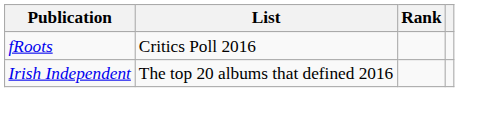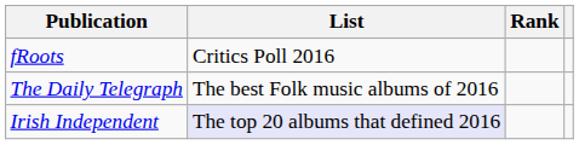 <table class="sortable wikitable">
 <tr>
 <th>Publication</th>
 <th>List</th>
 <th>Rank</th>
 <th class="unsortable"></th>
 </tr>
 <tr>
 <td><em><a href='#'>fRoots</a></em></td>
 <td>Critics Poll 2016</td>
 <td></td>
 <td></td>
 </tr>
 <tr>
+<td><em><a href='#'>The Daily Telegraph</a></em></td>
+<td>The best Folk music albums of 2016</td>
+<td></td>
+<td></td>
+</tr>
+<tr>
 <td><em><a href='#'>Irish Independent</a></em></td>
-<td>The top 20 albums that defined 2016</td>
+<td style="background: lavender;">The top 20 albums that defined 2016</td>
 <td></td>
 <td></td>
 </tr>
 </table>
